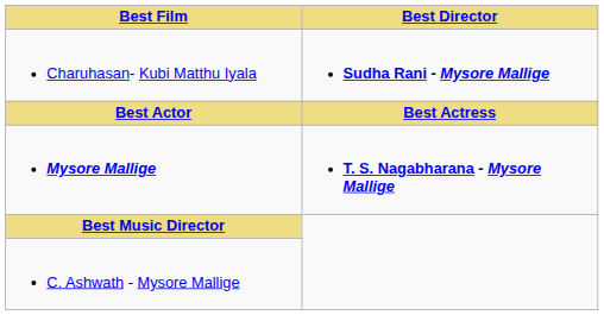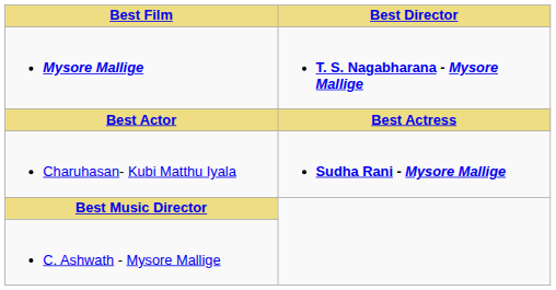 <table class="wikitable" width=100% |>
 <tr>
 <th !  style="background:#eedd82; text-align:center; width:50%;"><a href='#'>Best Film</a></th>
 <th !  style="background:#eedd82; text-align:center; width:50%;"><a href='#'>Best Director</a></th>
 </tr>
 <tr>
-<td><br><ul><li></strong><a href='#'>Charuhasan</a>- </em><a href='#'>Kubi Matthu Iyala</a></em></strong></li></ul></td>
-<td><br><ul><li><strong><a href='#'>Sudha Rani</a> - <em><a href='#'>Mysore Mallige</a><strong><em></li></ul></td>
+<td valign="top"><br><ul><li><strong><em><a href='#'>Mysore Mallige</a></em></strong></li></ul></td>
+<td valign="top"><br><ul><li><strong><a href='#'>T. S. Nagabharana</a> -  <em><a href='#'>Mysore Mallige</a><strong><em></li></ul></td>
 </tr>
 <tr>
 <th ! style="background:#eedd82; text-align:center;"><a href='#'>Best Actor</a></th>
 <th ! style="background:#eedd82; text-align:center;"><a href='#'>Best Actress</a></th>
 </tr>
 <tr>
-<td valign="top"><br><ul><li><strong><em><a href='#'>Mysore Mallige</a></em></strong></li></ul></td>
-<td valign="top"><br><ul><li><strong><a href='#'>T. S. Nagabharana</a> -  <em><a href='#'>Mysore Mallige</a><strong><em></li></ul></td>
+<td><br><ul><li></strong><a href='#'>Charuhasan</a>- </em><a href='#'>Kubi Matthu Iyala</a></em></strong></li></ul></td>
+<td><br><ul><li><strong><a href='#'>Sudha Rani</a> - <em><a href='#'>Mysore Mallige</a><strong><em></li></ul></td>
 </tr>
 <tr>
 <th ! style="background:#eedd82; text-align:center;"><a href='#'>Best Music Director</a></th>
 </tr>
 <tr>
 <td><br><ul><li></strong><a href='#'>C. Ashwath</a> - </em><a href='#'>Mysore Mallige</a></em></strong></li></ul></td>
 </tr>
 </table>
